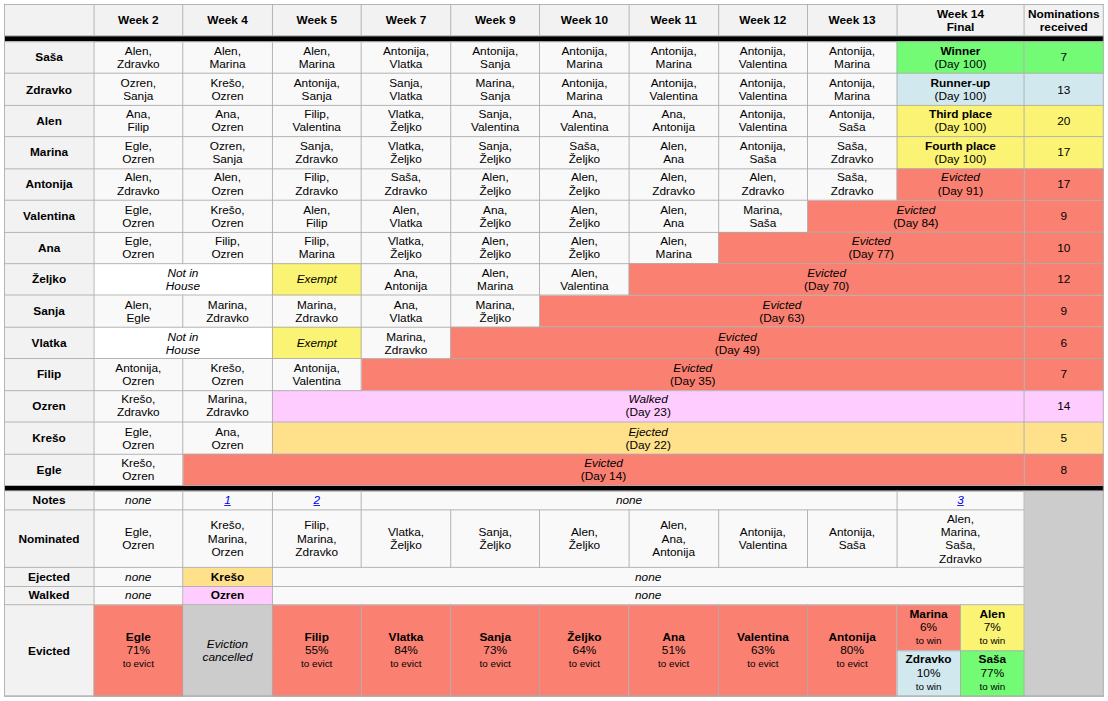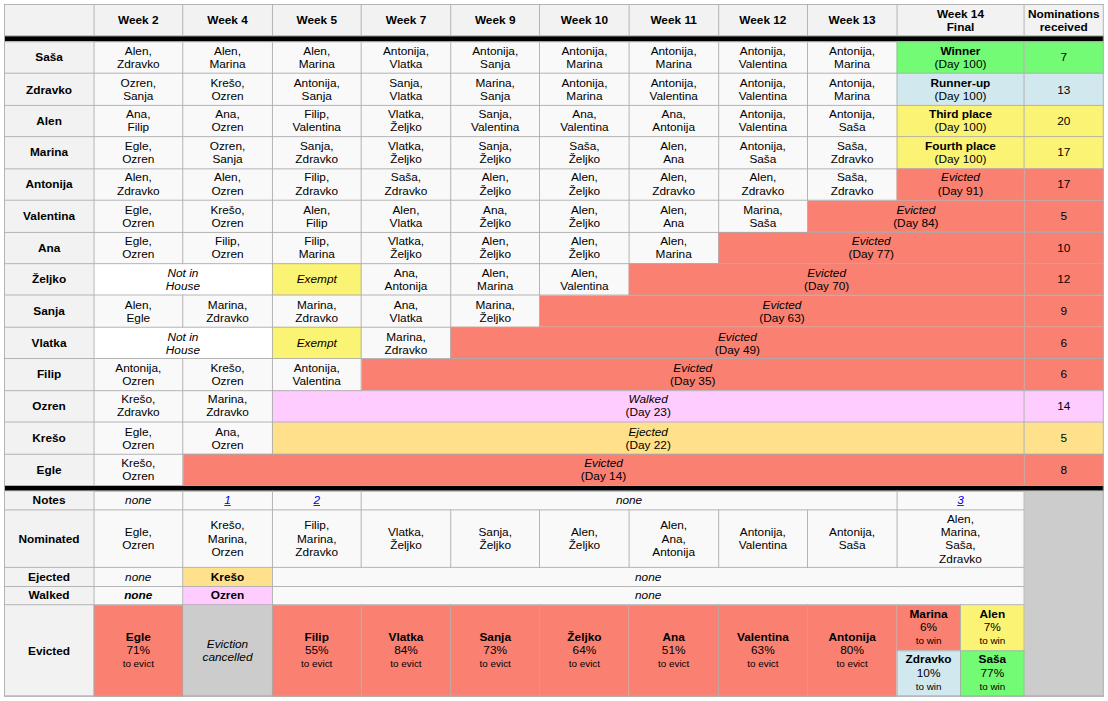 <table class="wikitable" style="text-align:center; width:100%; font-size:85%; line-height:15px;">
 <tr>
 <th style="width:7%"></th>
 <th style="width:7%">Week 2</th>
 <th style="width:7%">Week 4</th>
 <th style="width:7%">Week 5</th>
 <th style="width:7%">Week 7</th>
 <th style="width:7%">Week 9</th>
 <th style="width:7%">Week 10</th>
 <th style="width:7%">Week 11</th>
 <th style="width:7%">Week 12</th>
 <th style="width:7%">Week 13</th>
 <th style="width:14%" colspan="2">Week 14<br>Final</th>
 <th style="width:1%">Nominations received</th>
 </tr>
 <tr>
 <th style="background:#000" colspan="13"></th>
 </tr>
 <tr>
 <th>Saša</th>
 <td>Alen,<br>Zdravko</td>
 <td>Alen,<br>Marina</td>
 <td>Alen,<br>Marina</td>
 <td>Antonija,<br>Vlatka</td>
 <td>Antonija,<br>Sanja</td>
 <td>Antonija,<br>Marina</td>
 <td>Antonija,<br>Marina</td>
 <td>Antonija,<br>Valentina</td>
 <td>Antonija,<br>Marina</td>
 <td style="background:#73FB76" colspan="2"><strong>Winner</strong><br>(Day 100)</td>
 <td style="background:#73FB76">7</td>
 </tr>
 <tr>
 <th>Zdravko</th>
 <td>Ozren,<br>Sanja</td>
 <td>Krešo,<br>Ozren</td>
 <td>Antonija,<br>Sanja</td>
 <td>Sanja,<br>Vlatka</td>
 <td>Marina,<br>Sanja</td>
 <td>Antonija,<br>Marina</td>
 <td>Antonija,<br>Valentina</td>
 <td>Antonija,<br>Valentina</td>
 <td>Antonija,<br>Marina</td>
 <td style="background:#D1E8EF" colspan="2"><strong>Runner-up</strong><br>(Day 100)</td>
 <td style="background:#D1E8EF">13</td>
 </tr>
 <tr>
 <th>Alen</th>
 <td>Ana,<br>Filip</td>
 <td>Ana,<br>Ozren</td>
 <td>Filip,<br>Valentina</td>
 <td>Vlatka,<br>Željko</td>
 <td>Sanja,<br>Valentina</td>
 <td>Ana,<br>Valentina</td>
 <td>Ana,<br>Antonija</td>
 <td>Antonija,<br>Valentina</td>
 <td>Antonija,<br>Saša</td>
 <td style="background:#FBF373" colspan="2"><strong>Third place</strong><br>(Day 100)</td>
 <td style="background:#FBF373">20</td>
 </tr>
 <tr>
 <th>Marina</th>
 <td>Egle,<br>Ozren</td>
 <td>Ozren,<br>Sanja</td>
 <td>Sanja,<br>Zdravko</td>
 <td>Vlatka,<br>Željko</td>
 <td>Sanja,<br>Željko</td>
 <td>Saša,<br>Željko</td>
 <td>Alen,<br>Ana</td>
 <td>Antonija,<br>Saša</td>
 <td>Saša,<br>Zdravko</td>
 <td style="background:#FBF373" colspan="2"><strong>Fourth place</strong><br>(Day 100)</td>
 <td style="background:#FBF373">17</td>
 </tr>
 <tr>
 <th>Antonija</th>
 <td>Alen,<br>Zdravko</td>
 <td>Alen,<br>Ozren</td>
 <td>Filip,<br>Zdravko</td>
 <td>Saša,<br>Zdravko</td>
 <td>Alen,<br>Željko</td>
 <td>Alen,<br>Željko</td>
 <td>Alen,<br>Zdravko</td>
 <td>Alen,<br>Zdravko</td>
 <td>Saša,<br>Zdravko</td>
 <td style="background:#FA8072" colspan="2"><em>Evicted</em><br>(Day 91)</td>
 <td style="background:#FA8072">17</td>
 </tr>
 <tr>
 <th>Valentina</th>
 <td>Egle,<br>Ozren</td>
 <td>Krešo,<br>Ozren</td>
 <td>Alen,<br>Filip</td>
 <td>Alen,<br>Vlatka</td>
 <td>Ana,<br>Željko</td>
 <td>Alen,<br>Željko</td>
 <td>Alen,<br>Ana</td>
 <td>Marina,<br>Saša</td>
 <td style="background:#FA8072" colspan="3"><em>Evicted</em><br>(Day 84)</td>
-<td style="background:#FA8072">9</td>
+<td style="background:#FA8072">5</td>
 </tr>
 <tr>
 <th>Ana</th>
 <td>Egle,<br>Ozren</td>
 <td>Filip,<br>Ozren</td>
 <td>Filip,<br>Marina</td>
 <td>Vlatka,<br>Željko</td>
 <td>Alen,<br>Željko</td>
 <td>Alen,<br>Željko</td>
 <td>Alen,<br>Marina</td>
 <td style="background:#FA8072" colspan="4"><em>Evicted</em><br>(Day 77)</td>
 <td style="background:#FA8072">10</td>
 </tr>
 <tr>
 <th>Željko</th>
 <td style="background:white" colspan="2"><em>Not in<br>House</em></td>
 <td style="background:#FBF373"><em>Exempt</em></td>
 <td>Ana,<br>Antonija</td>
 <td>Alen,<br>Marina</td>
 <td>Alen,<br>Valentina</td>
 <td style="background:#FA8072" colspan="5"><em>Evicted</em><br>(Day 70)</td>
 <td style="background:#FA8072">12</td>
 </tr>
 <tr>
 <th>Sanja</th>
 <td>Alen,<br>Egle</td>
 <td>Marina,<br>Zdravko</td>
 <td>Marina,<br>Zdravko</td>
 <td>Ana,<br>Vlatka</td>
 <td>Marina,<br>Željko</td>
 <td style="background:#FA8072" colspan="6"><em>Evicted</em><br>(Day 63)</td>
 <td style="background:#FA8072">9</td>
 </tr>
 <tr>
 <th>Vlatka</th>
 <td style="background:white" colspan="2"><em>Not in<br>House</em></td>
 <td style="background:#FBF373"><em>Exempt</em></td>
 <td>Marina,<br>Zdravko</td>
 <td style="background:#FA8072" colspan="7"><em>Evicted</em><br>(Day 49)</td>
 <td style="background:#FA8072">6</td>
 </tr>
 <tr>
 <th>Filip</th>
 <td>Antonija,<br>Ozren</td>
 <td>Krešo,<br>Ozren</td>
 <td>Antonija,<br>Valentina</td>
 <td style="background:#FA8072" colspan="8"><em>Evicted</em><br>(Day 35)</td>
-<td style="background:#FA8072">7</td>
+<td style="background:#FA8072">6</td>
 </tr>
 <tr>
 <th>Ozren</th>
 <td>Krešo,<br>Zdravko</td>
 <td>Marina,<br>Zdravko</td>
 <td style="background:#FFCCFF" colspan="9"><em>Walked</em><br>(Day 23)</td>
 <td style="background:#FFCCFF">14</td>
 </tr>
 <tr>
 <th>Krešo</th>
 <td>Egle,<br>Ozren</td>
 <td>Ana,<br>Ozren</td>
 <td style="background:#FFE08B" colspan="9"><em>Ejected</em><br>(Day 22)</td>
 <td style="background:#FFE08B">5</td>
 </tr>
 <tr>
 <th>Egle</th>
 <td>Krešo,<br>Ozren</td>
 <td style="background:#FA8072" colspan="10"><em>Evicted</em><br>(Day 14)</td>
 <td style="background:#FA8072">8</td>
 </tr>
 <tr>
 <th style="background:#000" colspan="13"></th>
 </tr>
 <tr>
 <th>Notes</th>
 <td><em>none</em></td>
 <td><em><a href='#'>1</a></em></td>
 <td><em><a href='#'>2</a></em></td>
 <td colspan="6"><em>none</em></td>
 <td colspan="2"><em><a href='#'>3</a></em></td>
 <td style="background:#ccc" rowspan="6"></td>
 </tr>
 <tr>
 <th>Nominated</th>
 <td>Egle,<br>Ozren</td>
 <td>Krešo,<br>Marina,<br>Orzen</td>
 <td>Filip,<br>Marina,<br>Zdravko</td>
 <td>Vlatka,<br>Željko</td>
 <td>Sanja,<br>Željko</td>
 <td>Alen,<br>Željko</td>
 <td>Alen,<br>Ana,<br>Antonija</td>
 <td>Antonija,<br>Valentina</td>
 <td>Antonija,<br>Saša</td>
 <td colspan="2">Alen,<br>Marina,<br>Saša,<br>Zdravko</td>
 </tr>
 <tr>
 <th>Ejected</th>
 <td><em>none</em></td>
 <td style="background:#FFE08B"><strong>Krešo</strong></td>
 <td colspan="9"><em>none</em></td>
 </tr>
 <tr>
 <th>Walked</th>
-<td><em>none</em></td>
+<td><strong><em>none</em></strong></td>
 <td style="background:#FCF"><strong>Ozren</strong></td>
 <td colspan="9"><em>none</em></td>
 </tr>
 <tr>
 <th rowspan="2">Evicted</th>
 <td style="background:#FA8072" rowspan="2"><strong>Egle</strong><br>71%<br><small>to evict</small></td>
 <td style="background:#ccc" rowspan="2"><em>Eviction<br>cancelled</em></td>
 <td style="background:#FA8072" rowspan="2"><strong>Filip</strong><br>55%<br><small>to evict</small></td>
 <td style="background:#FA8072" rowspan="2"><strong>Vlatka</strong><br>84%<br><small>to evict</small></td>
 <td style="background:#FA8072" rowspan="2"><strong>Sanja</strong><br>73%<br><small>to evict</small></td>
 <td style="background:#FA8072" rowspan="2"><strong>Željko</strong><br>64%<br><small>to evict</small></td>
 <td style="background:#FA8072" rowspan="2"><strong>Ana</strong><br>51%<br><small>to evict</small></td>
 <td style="background:#FA8072" rowspan="2"><strong>Valentina</strong><br>63%<br><small>to evict</small></td>
 <td style="background:#FA8072" rowspan="2"><strong> Antonija</strong><br>80%<br><small>to evict</small></td>
 <td style="background:#FA8072; width:5%"><strong>Marina</strong><br>6%<br><small>to win</small></td>
 <td style="background:#FBF373; width:5%"><strong>Alen</strong><br>7%<br><small>to win</small></td>
 </tr>
 <tr>
 <td style="background:#D1E8EF"><strong>Zdravko</strong><br>10%<br><small>to win</small></td>
 <td style="background:#73FB76"><strong>Saša</strong><br>77%<br><small>to win</small></td>
 </tr>
 <tr>
 </tr>
 </table>
